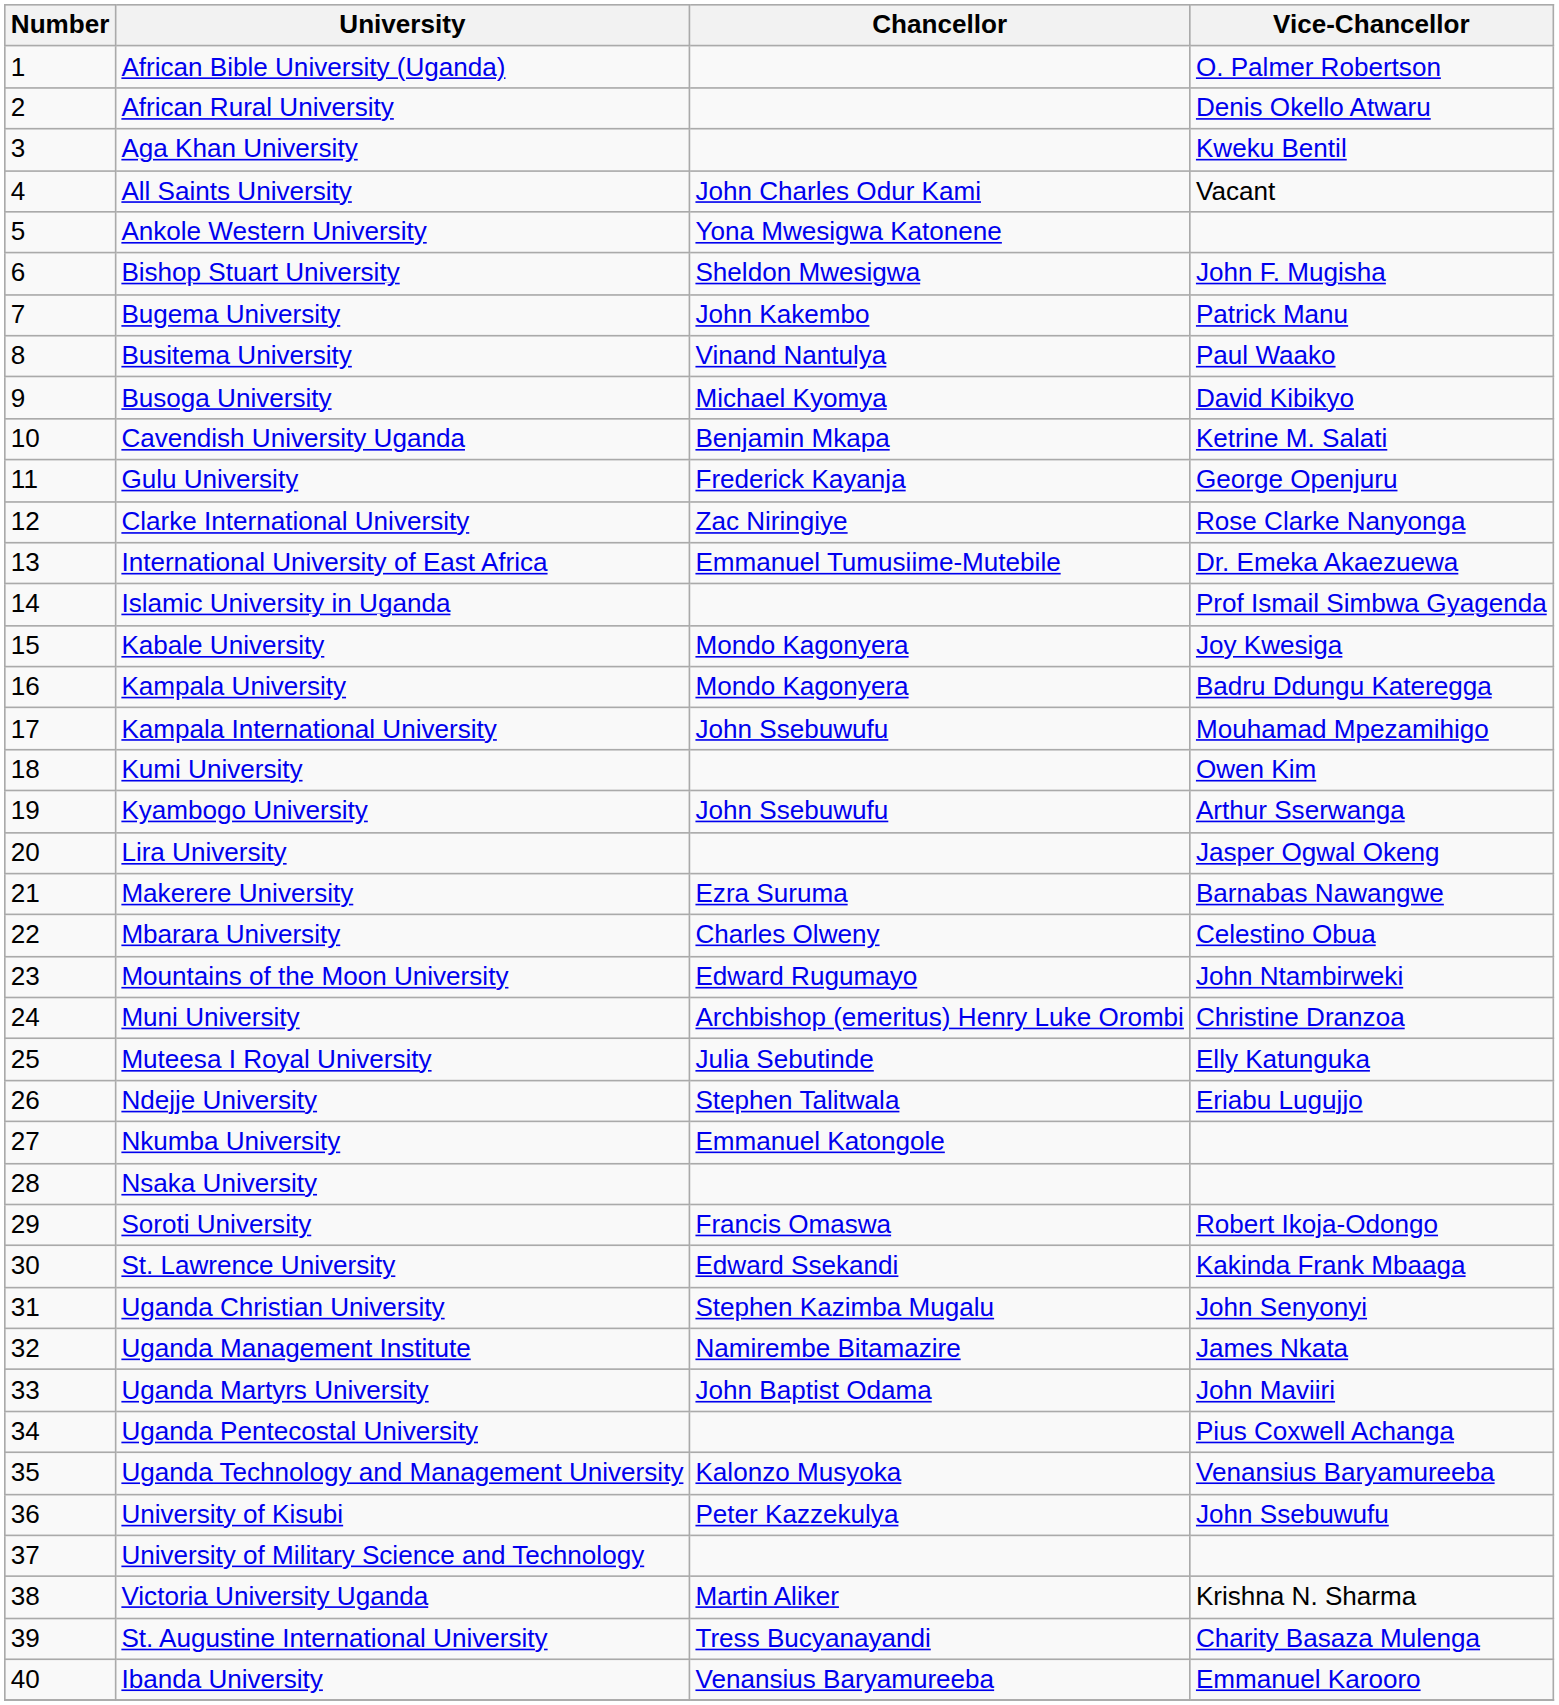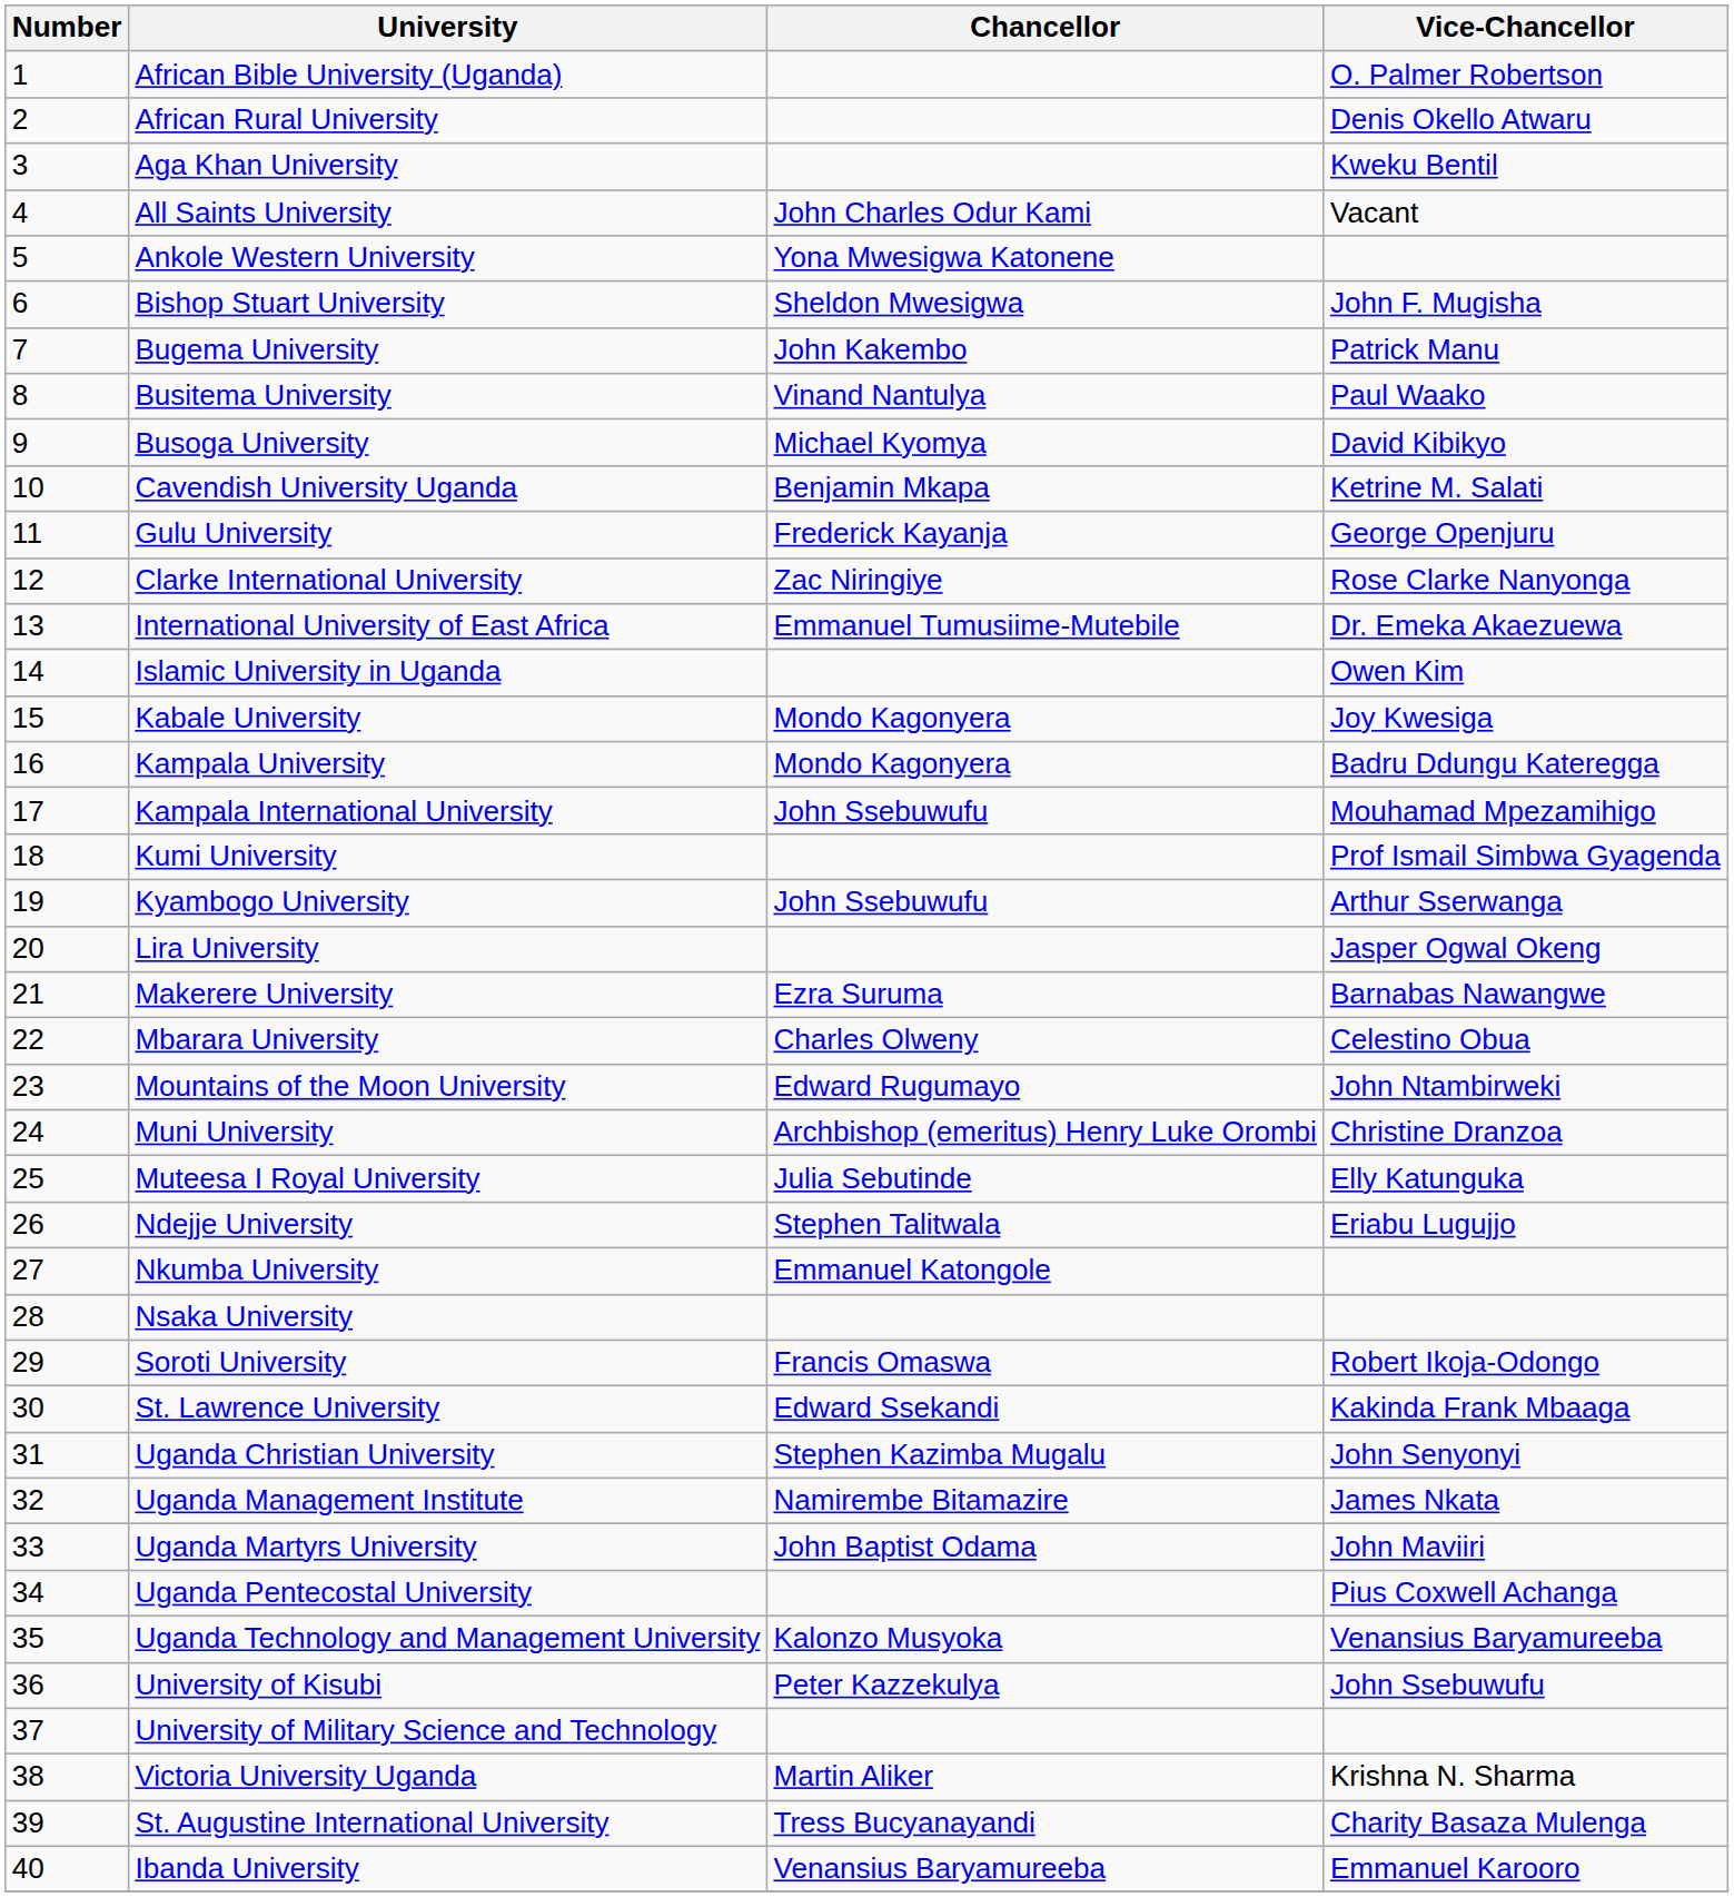 <table class="wikitable">
 <tr>
 <th>Number</th>
 <th>University</th>
 <th>Chancellor</th>
 <th>Vice-Chancellor</th>
 </tr>
 <tr>
 <td>1</td>
 <td><a href='#'>African Bible University (Uganda)</a></td>
 <td></td>
 <td><a href='#'>O. Palmer Robertson</a></td>
 </tr>
 <tr>
 <td>2</td>
 <td><a href='#'>African Rural University</a></td>
 <td></td>
 <td><a href='#'>Denis Okello Atwaru</a></td>
 </tr>
 <tr>
 <td>3</td>
 <td><a href='#'>Aga Khan University</a></td>
 <td></td>
 <td><a href='#'>Kweku Bentil</a></td>
 </tr>
 <tr>
 <td>4</td>
 <td><a href='#'>All Saints University</a></td>
 <td><a href='#'>John Charles Odur Kami</a></td>
 <td>Vacant</td>
 </tr>
 <tr>
 <td>5</td>
 <td><a href='#'>Ankole Western University</a></td>
 <td><a href='#'>Yona Mwesigwa Katonene</a></td>
 <td></td>
 </tr>
 <tr>
 <td>6</td>
 <td><a href='#'>Bishop Stuart University</a></td>
 <td><a href='#'>Sheldon Mwesigwa</a></td>
 <td><a href='#'>John F. Mugisha</a></td>
 </tr>
 <tr>
 <td>7</td>
 <td><a href='#'>Bugema University</a></td>
 <td><a href='#'>John Kakembo</a></td>
 <td><a href='#'>Patrick Manu</a></td>
 </tr>
 <tr>
 <td>8</td>
 <td><a href='#'>Busitema University</a></td>
 <td><a href='#'>Vinand Nantulya</a></td>
 <td><a href='#'>Paul Waako</a></td>
 </tr>
 <tr>
 <td>9</td>
 <td><a href='#'>Busoga University</a></td>
 <td><a href='#'>Michael Kyomya</a></td>
 <td><a href='#'>David Kibikyo</a></td>
 </tr>
 <tr>
 <td>10</td>
 <td><a href='#'>Cavendish University Uganda</a></td>
 <td><a href='#'>Benjamin Mkapa</a></td>
 <td><a href='#'>Ketrine M. Salati</a></td>
 </tr>
 <tr>
 <td>11</td>
 <td><a href='#'>Gulu University</a></td>
 <td><a href='#'>Frederick Kayanja</a></td>
 <td><a href='#'>George Openjuru</a></td>
 </tr>
 <tr>
 <td>12</td>
 <td><a href='#'>Clarke International University</a></td>
 <td><a href='#'>Zac Niringiye</a></td>
 <td><a href='#'>Rose Clarke Nanyonga</a></td>
 </tr>
 <tr>
 <td>13</td>
 <td><a href='#'>International University of East Africa</a></td>
 <td><a href='#'>Emmanuel Tumusiime-Mutebile</a></td>
 <td><a href='#'>Dr. Emeka Akaezuewa</a></td>
 </tr>
 <tr>
 <td>14</td>
 <td><a href='#'>Islamic University in Uganda</a></td>
 <td></td>
-<td><a href='#'>Prof Ismail Simbwa Gyagenda</a></td>
+<td><a href='#'>Owen Kim</a></td>
 </tr>
 <tr>
 <td>15</td>
 <td><a href='#'>Kabale University</a></td>
 <td><a href='#'>Mondo Kagonyera</a></td>
 <td><a href='#'>Joy Kwesiga</a></td>
 </tr>
 <tr>
 <td>16</td>
 <td><a href='#'>Kampala University</a></td>
 <td><a href='#'>Mondo Kagonyera</a></td>
 <td><a href='#'>Badru Ddungu Kateregga</a></td>
 </tr>
 <tr>
 <td>17</td>
 <td><a href='#'>Kampala International University</a></td>
 <td><a href='#'>John Ssebuwufu</a></td>
 <td><a href='#'>Mouhamad Mpezamihigo</a></td>
 </tr>
 <tr>
 <td>18</td>
 <td><a href='#'>Kumi University</a></td>
 <td></td>
-<td><a href='#'>Owen Kim</a></td>
+<td><a href='#'>Prof Ismail Simbwa Gyagenda</a></td>
 </tr>
 <tr>
 <td>19</td>
 <td><a href='#'>Kyambogo University</a></td>
 <td><a href='#'>John Ssebuwufu</a></td>
 <td><a href='#'>Arthur Sserwanga</a></td>
 </tr>
 <tr>
 <td>20</td>
 <td><a href='#'>Lira University</a></td>
 <td></td>
 <td><a href='#'>Jasper Ogwal Okeng</a></td>
 </tr>
 <tr>
 <td>21</td>
 <td><a href='#'>Makerere University</a></td>
 <td><a href='#'>Ezra Suruma</a></td>
 <td><a href='#'>Barnabas Nawangwe</a></td>
 </tr>
 <tr>
 <td>22</td>
 <td><a href='#'>Mbarara University</a></td>
 <td><a href='#'>Charles Olweny</a></td>
 <td><a href='#'>Celestino Obua</a></td>
 </tr>
 <tr>
 <td>23</td>
 <td><a href='#'>Mountains of the Moon University</a></td>
 <td><a href='#'>Edward Rugumayo</a></td>
 <td><a href='#'>John Ntambirweki</a></td>
 </tr>
 <tr>
 <td>24</td>
 <td><a href='#'>Muni University</a></td>
 <td><a href='#'>Archbishop (emeritus) Henry Luke Orombi</a></td>
 <td><a href='#'>Christine Dranzoa</a></td>
 </tr>
 <tr>
 <td>25</td>
 <td><a href='#'>Muteesa I Royal University</a></td>
 <td><a href='#'>Julia Sebutinde</a></td>
 <td><a href='#'>Elly Katunguka</a></td>
 </tr>
 <tr>
 <td>26</td>
 <td><a href='#'>Ndejje University</a></td>
 <td><a href='#'>Stephen Talitwala</a></td>
 <td><a href='#'>Eriabu Lugujjo</a></td>
 </tr>
 <tr>
 <td>27</td>
 <td><a href='#'>Nkumba University</a></td>
 <td><a href='#'>Emmanuel Katongole</a></td>
 <td></td>
 </tr>
 <tr>
 <td>28</td>
 <td><a href='#'>Nsaka University</a></td>
 <td></td>
 <td></td>
 </tr>
 <tr>
 <td>29</td>
 <td><a href='#'>Soroti University</a></td>
 <td><a href='#'>Francis Omaswa</a></td>
 <td><a href='#'>Robert Ikoja-Odongo</a></td>
 </tr>
 <tr>
 <td>30</td>
 <td><a href='#'>St. Lawrence University</a></td>
 <td><a href='#'>Edward Ssekandi</a></td>
 <td><a href='#'>Kakinda Frank Mbaaga</a></td>
 </tr>
 <tr>
 <td>31</td>
 <td><a href='#'>Uganda Christian University</a></td>
 <td><a href='#'>Stephen Kazimba Mugalu</a></td>
 <td><a href='#'>John Senyonyi</a></td>
 </tr>
 <tr>
 <td>32</td>
 <td><a href='#'>Uganda Management Institute</a></td>
 <td><a href='#'>Namirembe Bitamazire</a></td>
 <td><a href='#'>James Nkata</a></td>
 </tr>
 <tr>
 <td>33</td>
 <td><a href='#'>Uganda Martyrs University</a></td>
 <td><a href='#'>John Baptist Odama</a></td>
 <td><a href='#'>John Maviiri</a></td>
 </tr>
 <tr>
 <td>34</td>
 <td><a href='#'>Uganda Pentecostal University</a></td>
 <td></td>
 <td><a href='#'>Pius Coxwell Achanga</a></td>
 </tr>
 <tr>
 <td>35</td>
 <td><a href='#'>Uganda Technology and Management University</a></td>
 <td><a href='#'>Kalonzo Musyoka</a></td>
 <td><a href='#'>Venansius Baryamureeba</a></td>
 </tr>
 <tr>
 <td>36</td>
 <td><a href='#'>University of Kisubi</a></td>
 <td><a href='#'>Peter Kazzekulya</a></td>
 <td><a href='#'>John Ssebuwufu</a></td>
 </tr>
 <tr>
 <td>37</td>
 <td><a href='#'>University of Military Science and Technology</a></td>
 <td></td>
 <td></td>
 </tr>
 <tr>
 <td>38</td>
 <td><a href='#'>Victoria University Uganda</a></td>
 <td><a href='#'>Martin Aliker</a></td>
 <td>Krishna N. Sharma</td>
 </tr>
 <tr>
 <td>39</td>
 <td><a href='#'>St. Augustine International University</a></td>
 <td><a href='#'>Tress Bucyanayandi</a></td>
 <td><a href='#'>Charity Basaza Mulenga</a></td>
 </tr>
 <tr>
 <td>40</td>
 <td><a href='#'>Ibanda University</a></td>
 <td><a href='#'>Venansius Baryamureeba</a></td>
 <td><a href='#'>Emmanuel Karooro</a></td>
 </tr>
 <tr>
 </tr>
 </table>
